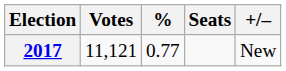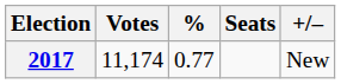 <table class="wikitable" style="text-align: right;">
 <tr>
 <th>Election</th>
 <th>Votes</th>
 <th>%</th>
 <th>Seats</th>
 <th>+/–</th>
 </tr>
 <tr>
 <th><a href='#'>2017</a></th>
-<td>11,121</td>
+<td>11,174</td>
 <td>0.77</td>
 <td></td>
 <td>New</td>
 </tr>
 </table>
